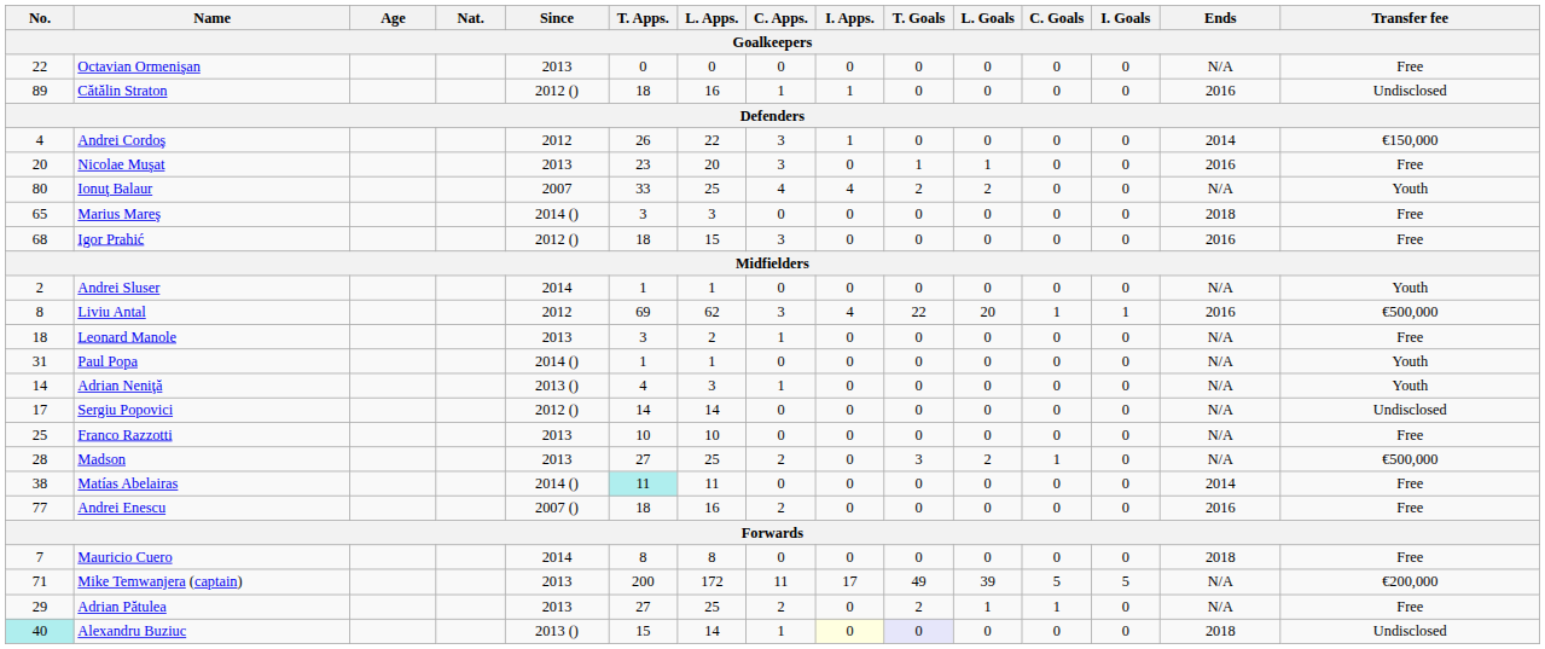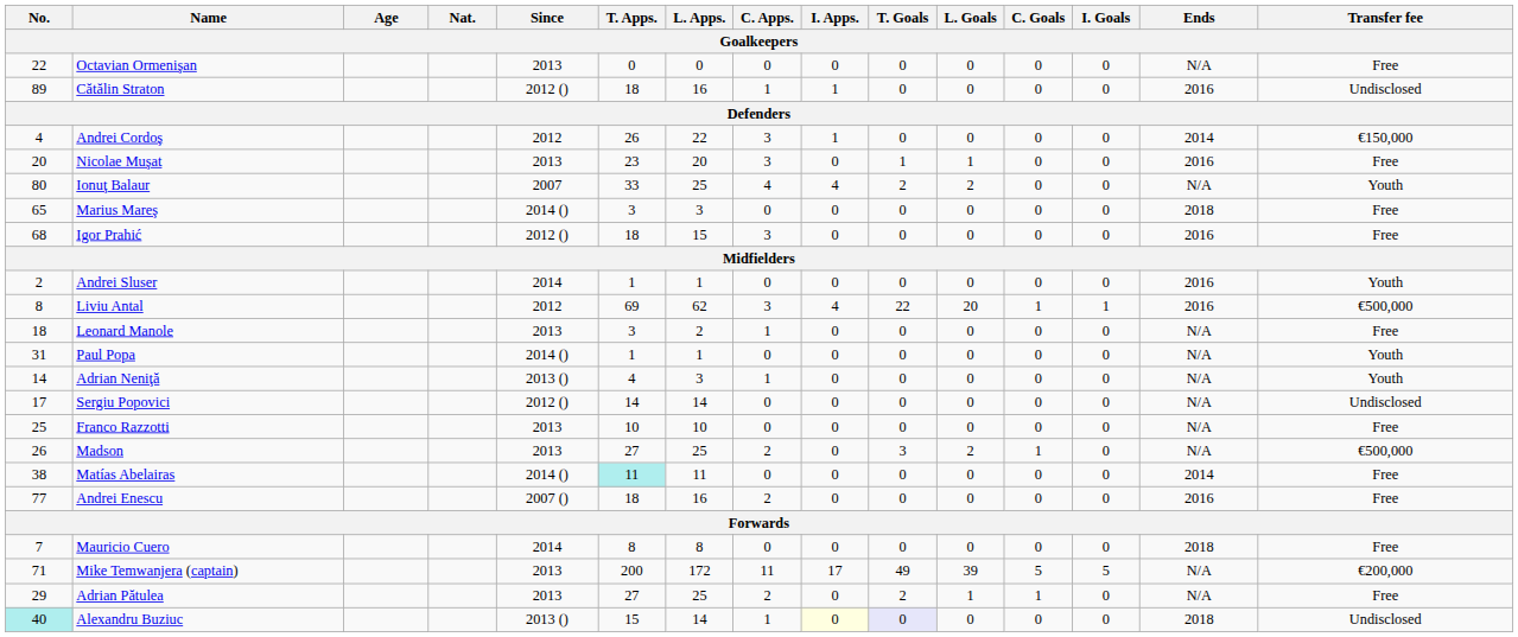 <table class="wikitable" style="font-size: 95%; text-align: center;">
 <tr>
 <th width="4%">No.</th>
 <th width="16%">Name</th>
 <th width="5%">Age</th>
 <th width="4%">Nat.</th>
 <th width="6%">Since</th>
 <th width=4%>T. Apps.</th>
 <th width=4%>L. Apps.</th>
 <th width=4%>C. Apps.</th>
 <th width=4%>I. Apps.</th>
 <th width=4%>T. Goals</th>
 <th width=4%>L. Goals</th>
 <th width=4%>C. Goals</th>
 <th width=4%>I. Goals</th>
 <th width="7%">Ends</th>
 <th width="15%">Transfer fee</th>
 </tr>
 <tr>
 <th colspan=18>Goalkeepers</th>
 </tr>
 <tr>
 <td>22</td>
 <td align=left><a href='#'>Octavian Ormenişan</a></td>
 <td></td>
 <td align=left></td>
 <td>2013</td>
 <td>0 </td>
 <td>0 </td>
 <td>0 </td>
 <td>0 </td>
 <td>0 </td>
 <td>0 </td>
 <td>0 </td>
 <td>0 </td>
 <td>N/A</td>
 <td>Free</td>
 </tr>
 <tr>
 <td>89</td>
 <td align=left><a href='#'>Cătălin Straton</a></td>
 <td></td>
 <td align=left></td>
 <td>2012 ()</td>
 <td>18 </td>
 <td>16 </td>
 <td>1 </td>
 <td>1 </td>
 <td>0 </td>
 <td>0 </td>
 <td>0 </td>
 <td>0 </td>
 <td>2016</td>
 <td>Undisclosed</td>
 </tr>
 <tr>
 <th colspan=18>Defenders</th>
 </tr>
 <tr>
 <td>4</td>
 <td align=left><a href='#'>Andrei Cordoş</a></td>
 <td></td>
 <td align=left></td>
 <td>2012</td>
 <td>26 </td>
 <td>22 </td>
 <td>3 </td>
 <td>1 </td>
 <td>0 </td>
 <td>0 </td>
 <td>0 </td>
 <td>0 </td>
 <td>2014</td>
 <td>€150,000</td>
 </tr>
 <tr>
 <td>20</td>
 <td align=left><a href='#'>Nicolae Muşat</a></td>
 <td></td>
 <td align=left></td>
 <td>2013</td>
 <td>23 </td>
 <td>20 </td>
 <td>3 </td>
 <td>0 </td>
 <td>1 </td>
 <td>1 </td>
 <td>0 </td>
 <td>0 </td>
 <td>2016</td>
 <td>Free</td>
 </tr>
 <tr>
 <td>80</td>
 <td align=left><a href='#'>Ionuţ Balaur</a></td>
 <td></td>
 <td align=left></td>
 <td>2007</td>
 <td>33 </td>
 <td>25 </td>
 <td>4 </td>
 <td>4 </td>
 <td>2 </td>
 <td>2 </td>
 <td>0 </td>
 <td>0 </td>
 <td>N/A</td>
 <td>Youth</td>
 </tr>
 <tr>
 <td>65</td>
 <td align=left><a href='#'>Marius Mareş</a></td>
 <td></td>
 <td align=left></td>
 <td>2014 ()</td>
 <td>3 </td>
 <td>3 </td>
 <td>0 </td>
 <td>0 </td>
 <td>0 </td>
 <td>0 </td>
 <td>0 </td>
 <td>0 </td>
 <td>2018</td>
 <td>Free</td>
 </tr>
 <tr>
 <td>68</td>
 <td align=left><a href='#'>Igor Prahić</a></td>
 <td></td>
 <td align=left></td>
 <td>2012 ()</td>
 <td>18 </td>
 <td>15 </td>
 <td>3 </td>
 <td>0 </td>
 <td>0 </td>
 <td>0 </td>
 <td>0 </td>
 <td>0 </td>
 <td>2016</td>
 <td>Free</td>
 </tr>
 <tr>
 <th colspan=18>Midfielders</th>
 </tr>
 <tr>
 <td>2</td>
 <td align=left><a href='#'>Andrei Sluser</a></td>
 <td></td>
 <td align=left></td>
 <td>2014</td>
 <td>1 </td>
 <td>1 </td>
 <td>0 </td>
 <td>0 </td>
 <td>0 </td>
 <td>0 </td>
 <td>0 </td>
 <td>0 </td>
-<td>N/A</td>
+<td>2016</td>
 <td>Youth</td>
 </tr>
 <tr>
 <td>8</td>
 <td align=left><a href='#'>Liviu Antal</a></td>
 <td></td>
 <td align=left></td>
 <td>2012</td>
 <td>69 </td>
 <td>62 </td>
 <td>3 </td>
 <td>4 </td>
 <td>22 </td>
 <td>20 </td>
 <td>1 </td>
 <td>1 </td>
 <td>2016</td>
 <td>€500,000</td>
 </tr>
 <tr>
 <td>18</td>
 <td align=left><a href='#'>Leonard Manole</a></td>
 <td></td>
 <td align=left></td>
 <td>2013</td>
 <td>3 </td>
 <td>2 </td>
 <td>1 </td>
 <td>0 </td>
 <td>0 </td>
 <td>0 </td>
 <td>0 </td>
 <td>0 </td>
 <td>N/A</td>
 <td>Free</td>
 </tr>
 <tr>
 <td>31</td>
 <td align=left><a href='#'>Paul Popa</a></td>
 <td></td>
 <td align=left></td>
 <td>2014 ()</td>
 <td>1 </td>
 <td>1 </td>
 <td>0 </td>
 <td>0 </td>
 <td>0 </td>
 <td>0 </td>
 <td>0 </td>
 <td>0 </td>
 <td>N/A</td>
 <td>Youth</td>
 </tr>
 <tr>
 <td>14</td>
 <td align=left><a href='#'>Adrian Neniţă</a></td>
 <td></td>
 <td align=left></td>
 <td>2013 ()</td>
 <td>4 </td>
 <td>3 </td>
 <td>1 </td>
 <td>0 </td>
 <td>0 </td>
 <td>0 </td>
 <td>0 </td>
 <td>0 </td>
 <td>N/A</td>
 <td>Youth</td>
 </tr>
 <tr>
 <td>17</td>
 <td align=left><a href='#'>Sergiu Popovici</a></td>
 <td></td>
 <td align=left></td>
 <td>2012 ()</td>
 <td>14 </td>
 <td>14 </td>
 <td>0 </td>
 <td>0 </td>
 <td>0 </td>
 <td>0 </td>
 <td>0 </td>
 <td>0 </td>
 <td>N/A</td>
 <td>Undisclosed</td>
 </tr>
 <tr>
 <td>25</td>
 <td align=left><a href='#'>Franco Razzotti</a></td>
 <td></td>
 <td align=left></td>
 <td>2013</td>
 <td>10 </td>
 <td>10 </td>
 <td>0 </td>
 <td>0 </td>
 <td>0 </td>
 <td>0 </td>
 <td>0 </td>
 <td>0 </td>
 <td>N/A</td>
 <td>Free</td>
 </tr>
 <tr>
-<td>28</td>
+<td>26</td>
 <td align=left><a href='#'>Madson</a></td>
 <td></td>
 <td align=left></td>
 <td>2013</td>
 <td>27 </td>
 <td>25 </td>
 <td>2 </td>
 <td>0 </td>
 <td>3 </td>
 <td>2 </td>
 <td>1 </td>
 <td>0 </td>
 <td>N/A</td>
 <td>€500,000</td>
 </tr>
 <tr>
 <td>38</td>
 <td align=left><a href='#'>Matías Abelairas</a></td>
 <td></td>
 <td align=left></td>
 <td>2014 ()</td>
 <td style="background: paleturquoise;">11 </td>
 <td>11 </td>
 <td>0 </td>
 <td>0 </td>
 <td>0 </td>
 <td>0 </td>
 <td>0 </td>
 <td>0 </td>
 <td>2014</td>
 <td>Free</td>
 </tr>
 <tr>
 <td>77</td>
 <td align=left><a href='#'>Andrei Enescu</a></td>
 <td></td>
 <td align=left></td>
 <td>2007 ()</td>
 <td>18 </td>
 <td>16 </td>
 <td>2 </td>
 <td>0 </td>
 <td>0 </td>
 <td>0 </td>
 <td>0 </td>
 <td>0 </td>
 <td>2016</td>
 <td>Free</td>
 </tr>
 <tr>
 <th colspan=18>Forwards</th>
 </tr>
 <tr>
 <td>7</td>
 <td align=left><a href='#'>Mauricio Cuero</a></td>
 <td></td>
 <td align=left></td>
 <td>2014</td>
 <td>8 </td>
 <td>8 </td>
 <td>0 </td>
 <td>0 </td>
 <td>0 </td>
 <td>0 </td>
 <td>0 </td>
 <td>0 </td>
 <td>2018</td>
 <td>Free</td>
 </tr>
 <tr>
 <td>71</td>
 <td align=left><a href='#'>Mike Temwanjera</a> (<a href='#'>captain</a>)</td>
 <td></td>
 <td align=left></td>
 <td>2013</td>
 <td>200 </td>
 <td>172 </td>
 <td>11 </td>
 <td>17 </td>
 <td>49 </td>
 <td>39 </td>
 <td>5 </td>
 <td>5 </td>
 <td>N/A</td>
 <td>€200,000</td>
 </tr>
 <tr>
 <td>29</td>
 <td align=left><a href='#'>Adrian Pătulea</a></td>
 <td></td>
 <td align=left></td>
 <td>2013</td>
 <td>27 </td>
 <td>25 </td>
 <td>2 </td>
 <td>0 </td>
 <td>2 </td>
 <td>1 </td>
 <td>1 </td>
 <td>0 </td>
 <td>N/A</td>
 <td>Free</td>
 </tr>
 <tr>
 <td style="background: paleturquoise;">40</td>
 <td align=left><a href='#'>Alexandru Buziuc</a></td>
 <td></td>
 <td align=left></td>
 <td>2013 ()</td>
 <td>15 </td>
 <td>14 </td>
 <td>1 </td>
 <td style="background: lightyellow;">0 </td>
 <td style="background: lavender;">0 </td>
 <td>0 </td>
 <td>0 </td>
 <td>0 </td>
 <td>2018</td>
 <td>Undisclosed</td>
 </tr>
 </table>
